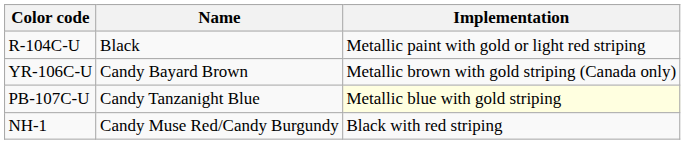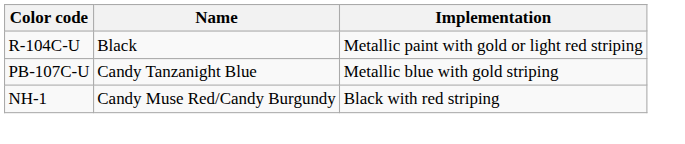 <table class="wikitable">
 <tr>
 <th>Color code</th>
 <th>Name</th>
 <th>Implementation</th>
 </tr>
 <tr>
 <td>R-104C-U</td>
 <td>Black</td>
 <td>Metallic paint with gold or light red striping</td>
 </tr>
 <tr>
-<td>YR-106C-U</td>
-<td>Candy Bayard Brown</td>
-<td>Metallic brown with gold striping (Canada only)</td>
-</tr>
-<tr>
 <td>PB-107C-U</td>
 <td>Candy Tanzanight Blue</td>
-<td style="background: lightyellow;">Metallic blue with gold striping</td>
+<td>Metallic blue with gold striping</td>
 </tr>
 <tr>
 <td>NH-1</td>
 <td>Candy Muse Red/Candy Burgundy</td>
 <td>Black with red striping</td>
 </tr>
 </table>
